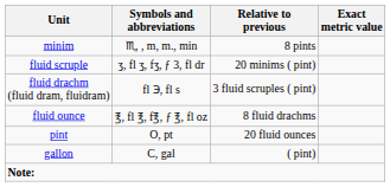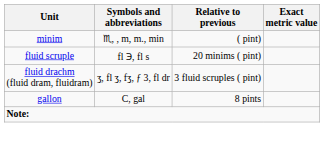 <table class="wikitable" style="margin-right:0">
 <tr>
 <th>Unit</th>
 <th>Symbols and<br>abbreviations</th>
 <th>Relative to<br>previous</th>
 <th>Exact<br>metric value</th>
 </tr>
 <tr>
 <td align=center><a href='#'>minim</a></td>
 <td align=center>♏︎, , m, m., min</td>
-<td align=right>8 pints</td>
+<td align=right>  ( pint)</td>
 <td align=right></td>
 </tr>
 <tr>
 <td align=center><a href='#'>fluid scruple</a></td>
-<td align=center>ʒ, fl ʒ, fʒ, ƒ 3, fl dr</td>
+<td align=center>fl ℈, fl s</td>
 <td align=right>20 minims ( pint)</td>
 <td align=right></td>
 </tr>
 <tr>
 <td align=center><a href='#'>fluid drachm</a><br>(fluid dram, fluidram)</td>
-<td align=center>fl ℈, fl s</td>
+<td align=center>ʒ, fl ʒ, fʒ, ƒ 3, fl dr</td>
 <td align=right>3 fluid scruples ( pint)</td>
-<td align=right></td>
-</tr>
-<tr>
-<td align=center><a href='#'>fluid ounce</a></td>
-<td align=center>℥, fl ℥, f℥, ƒ ℥, fl oz</td>
-<td align=right>8 fluid drachms</td>
-<td align=right></td>
-</tr>
-<tr>
-<td align=center><a href='#'>pint</a></td>
-<td align=center>O, pt</td>
-<td align=right>20 fluid ounces</td>
 <td align=right></td>
 </tr>
 <tr>
 <td align=center><a href='#'>gallon</a></td>
 <td align=center>C, gal</td>
-<td align=right>  ( pint)</td>
+<td align=right>8 pints</td>
 <td align=right></td>
 </tr>
 <tr>
 <td colspan=4><strong>Note:</strong> </td>
 </tr>
 </table>
